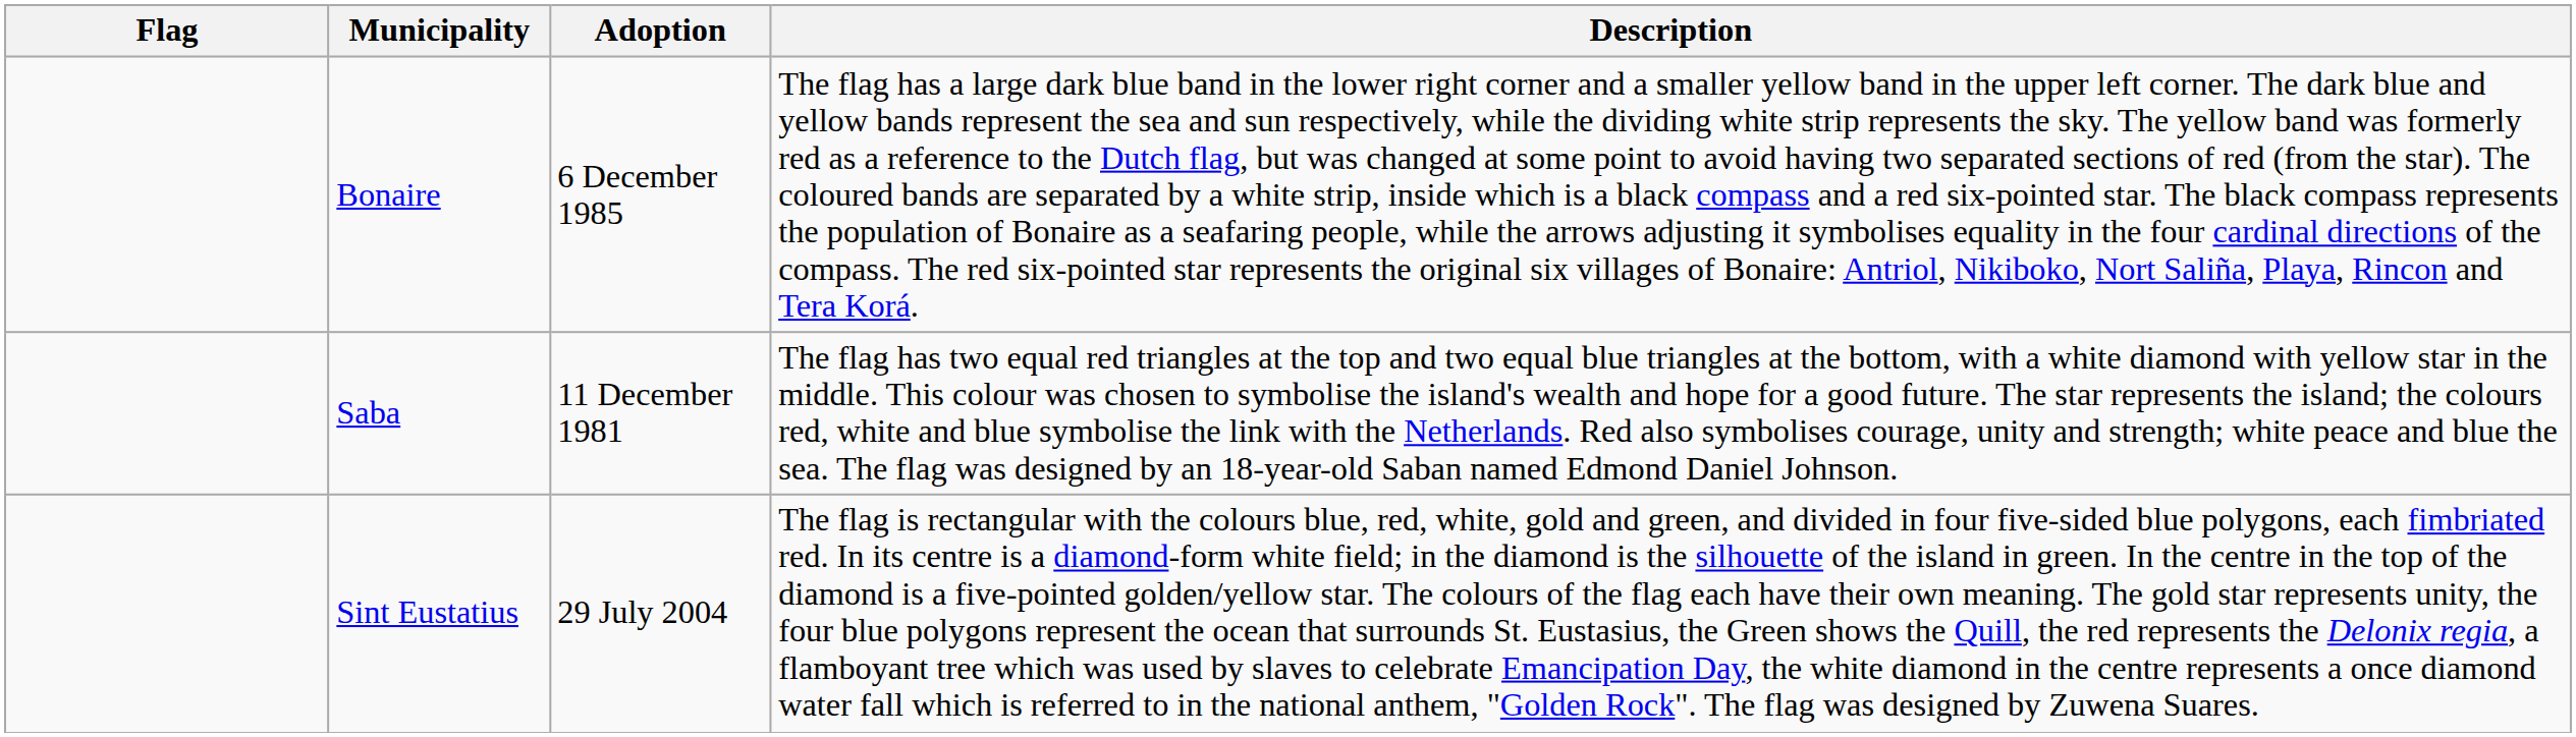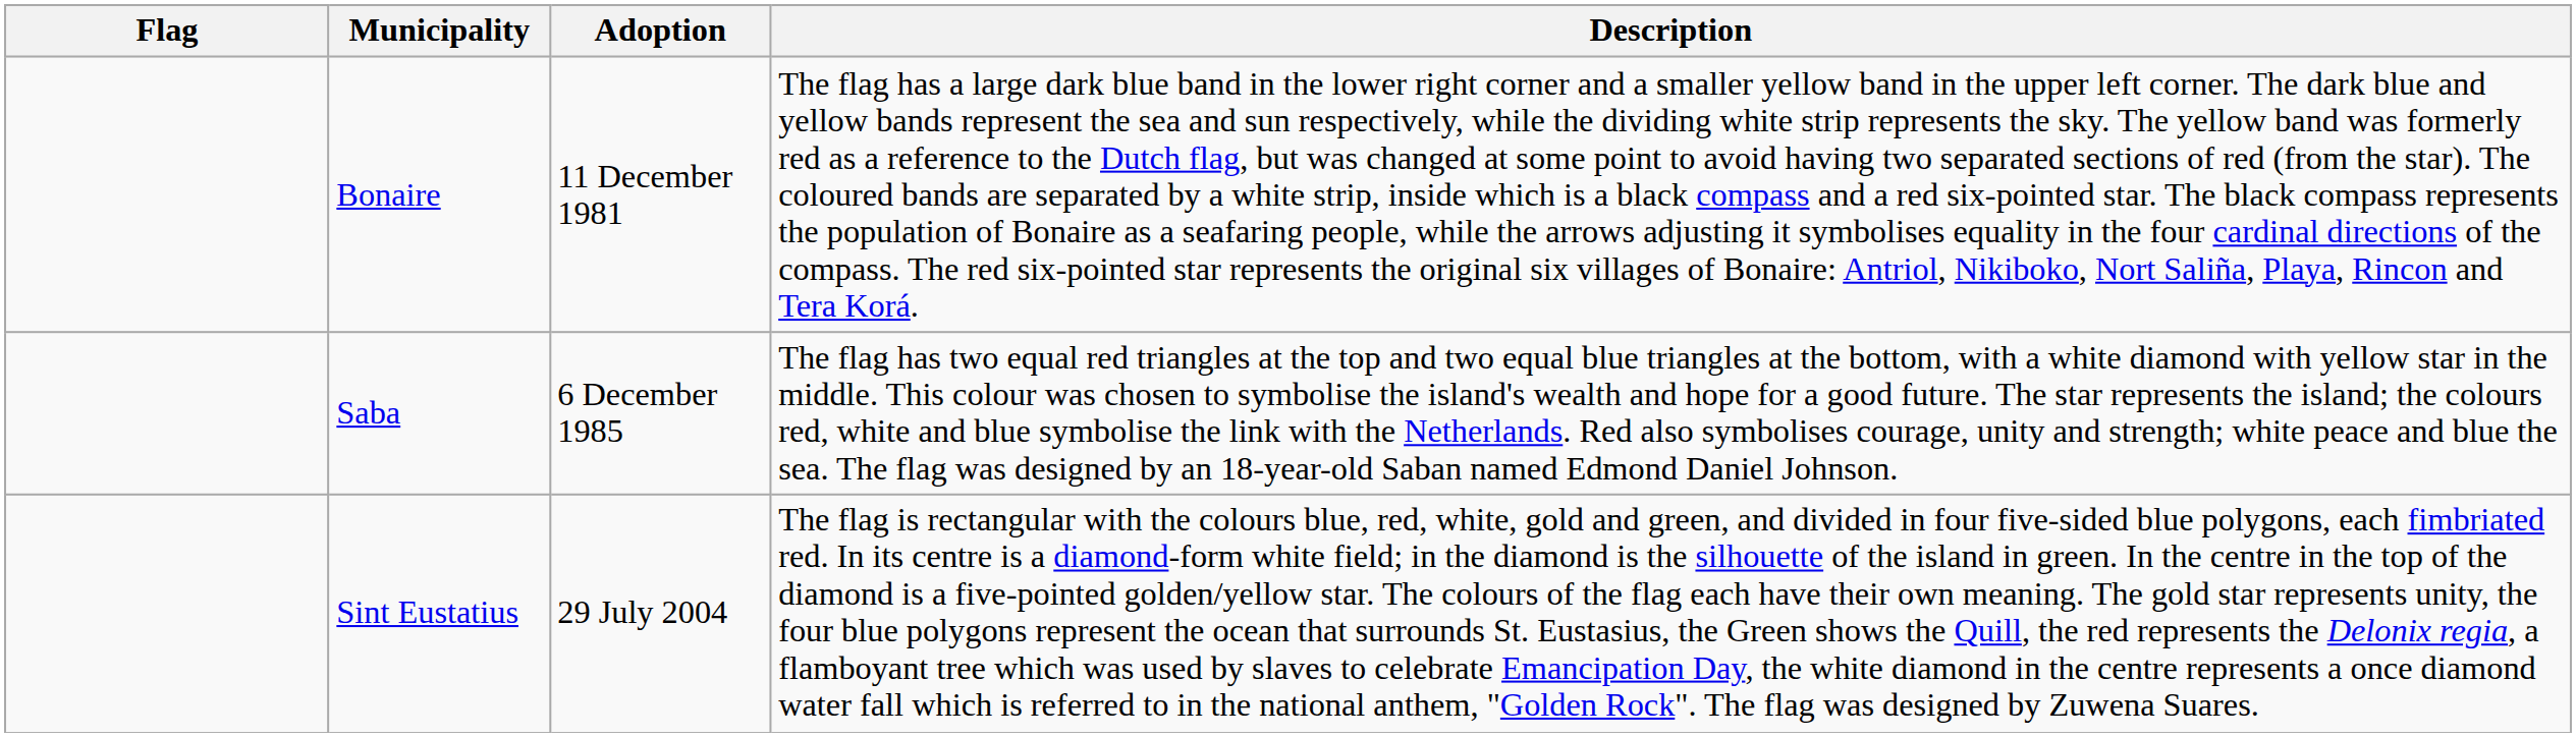 <table class="wikitable sortable">
 <tr>
 <th class="unsortable" style="width:150px;">Flag</th>
 <th style="width:100px;">Municipality</th>
 <th style="width:100px;">Adoption</th>
 <th class="unsortable">Description</th>
 </tr>
 <tr>
 <td></td>
 <td><a href='#'>Bonaire</a></td>
-<td>6 December 1985</td>
+<td>11 December 1981</td>
 <td> The flag has a large dark blue band in the lower right corner and a smaller yellow band in the upper left corner. The dark blue and yellow bands represent the sea and sun respectively, while the dividing white strip represents the sky. The yellow band was formerly red as a reference to the <a href='#'>Dutch flag</a>, but was changed at some point to avoid having two separated sections of red (from the star). The coloured bands are separated by a white strip, inside which is a black <a href='#'>compass</a> and a red six-pointed star. The black compass represents the population of Bonaire as a seafaring people, while the arrows adjusting it symbolises equality in the four <a href='#'>cardinal directions</a> of the compass. The red six-pointed star represents the original six villages of Bonaire: <a href='#'>Antriol</a>, <a href='#'>Nikiboko</a>, <a href='#'>Nort Saliña</a>, <a href='#'>Playa</a>, <a href='#'>Rincon</a> and <a href='#'>Tera Korá</a>.</td>
 </tr>
 <tr>
 <td></td>
 <td><a href='#'>Saba</a></td>
-<td>11 December 1981</td>
+<td>6 December 1985</td>
 <td> The flag has two equal red triangles at the top and two equal blue triangles at the bottom, with a white diamond with yellow star in the middle. This colour was chosen to symbolise the island's wealth and hope for a good future. The star represents the island; the colours red, white and blue symbolise the link with the <a href='#'>Netherlands</a>. Red also symbolises courage, unity and strength; white peace and blue the sea. The flag was designed by an 18-year-old Saban named Edmond Daniel Johnson.</td>
 </tr>
 <tr>
 <td></td>
 <td><a href='#'>Sint Eustatius</a></td>
 <td>29 July 2004</td>
 <td> The flag is rectangular with the colours blue, red, white, gold and green, and divided in four five-sided blue polygons, each <a href='#'>fimbriated</a> red. In its centre is a <a href='#'>diamond</a>-form white field; in the diamond is the <a href='#'>silhouette</a> of the island in green. In the centre in the top of the diamond is a five-pointed golden/yellow star. The colours of the flag each have their own meaning. The gold star represents unity, the four blue polygons represent the ocean that surrounds St. Eustasius, the Green shows the <a href='#'>Quill</a>, the red represents the <em><a href='#'>Delonix regia</a></em>, a flamboyant tree which was used by slaves to celebrate <a href='#'>Emancipation Day</a>, the white diamond in the centre represents a once diamond water fall which is referred to in the national anthem, "<a href='#'>Golden Rock</a>". The flag was designed by Zuwena Suares.</td>
 </tr>
 </table>
